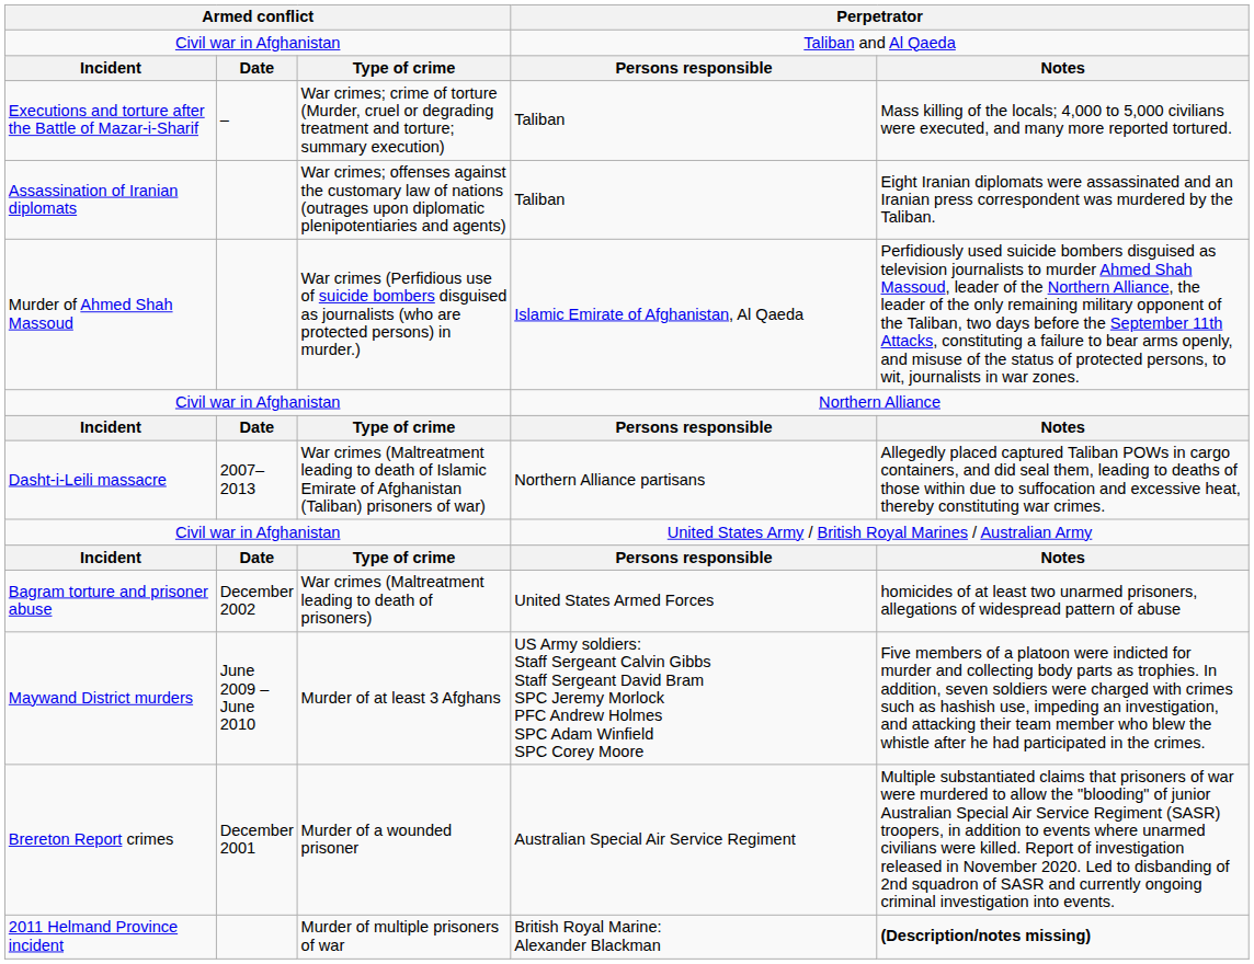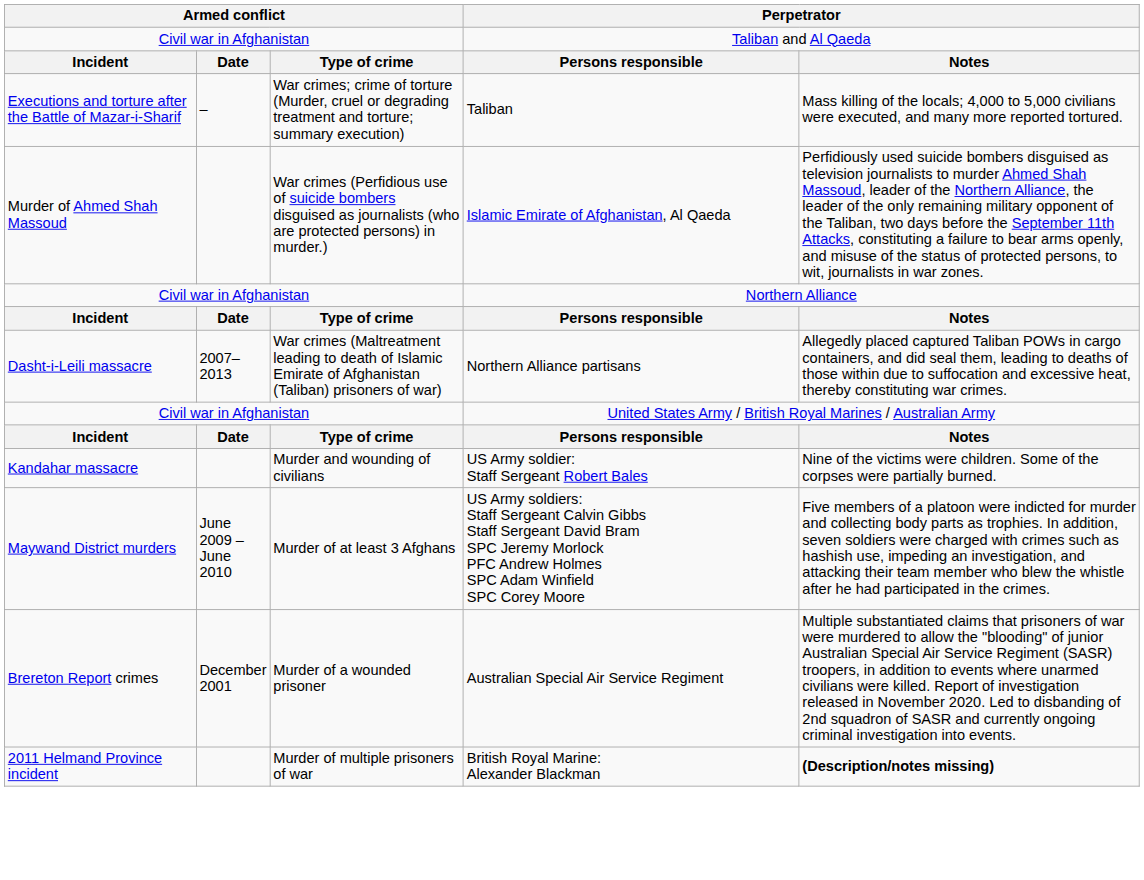 <table class=wikitable>
 <tr>
 <th colspan=3>Armed conflict</th>
 <th colspan=2>Perpetrator</th>
 </tr>
 <tr style="text-align:center;">
 <td colspan=3><a href='#'>Civil war in Afghanistan</a></td>
 <td colspan=2><a href='#'>Taliban</a> and <a href='#'>Al Qaeda</a></td>
 </tr>
 <tr>
 <th>Incident</th>
 <th>Date</th>
 <th>Type of crime</th>
 <th>Persons responsible</th>
 <th>Notes</th>
 </tr>
 <tr>
 <td style="width:18%;"><a href='#'>Executions and torture after the Battle of Mazar-i-Sharif</a></td>
 <td> – </td>
 <td style="width:18%;">War crimes; crime of torture (Murder, cruel or degrading treatment and torture; summary execution)</td>
 <td style="width:32%;">Taliban</td>
 <td style="width:32%;">Mass killing of the locals; 4,000 to 5,000 civilians were executed, and many more reported tortured.</td>
-</tr>
-<tr>
-<td><a href='#'>Assassination of Iranian diplomats</a></td>
-<td></td>
-<td>War crimes; offenses against the customary law of nations (outrages upon diplomatic plenipotentiaries and agents)</td>
-<td>Taliban</td>
-<td>Eight Iranian diplomats were assassinated and an Iranian press correspondent was murdered by the Taliban.</td>
 </tr>
 <tr>
 <td>Murder of <a href='#'>Ahmed Shah Massoud</a></td>
 <td></td>
 <td>War crimes (Perfidious use of <a href='#'>suicide bombers</a> disguised as journalists (who are protected persons) in murder.)</td>
 <td><a href='#'>Islamic Emirate of Afghanistan</a>, Al Qaeda</td>
 <td>Perfidiously used suicide bombers disguised as television journalists to murder <a href='#'>Ahmed Shah Massoud</a>, leader of the <a href='#'>Northern Alliance</a>, the leader of the only remaining military opponent of the Taliban, two days before the <a href='#'>September 11th Attacks</a>, constituting a failure to bear arms openly, and misuse of the status of protected persons, to wit, journalists in war zones.</td>
 </tr>
 <tr style="text-align:center;">
 <td colspan=3><a href='#'>Civil war in Afghanistan</a></td>
 <td colspan=2><a href='#'>Northern Alliance</a></td>
 </tr>
 <tr>
 <th>Incident</th>
 <th>Date</th>
 <th>Type of crime</th>
 <th>Persons responsible</th>
 <th>Notes</th>
 </tr>
 <tr>
 <td><a href='#'>Dasht-i-Leili massacre</a></td>
 <td>2007–2013</td>
 <td>War crimes (Maltreatment leading to death of Islamic Emirate of Afghanistan (Taliban) prisoners of war)</td>
 <td>Northern Alliance partisans</td>
 <td>Allegedly placed captured Taliban POWs in cargo containers, and did seal them, leading to deaths of those within due to suffocation and excessive heat, thereby constituting war crimes.</td>
 </tr>
 <tr style="text-align:center;">
 <td colspan=3><a href='#'>Civil war in Afghanistan</a></td>
 <td colspan=2><a href='#'>United States Army</a> / <a href='#'>British Royal Marines</a> / <a href='#'>Australian Army</a></td>
 </tr>
 <tr>
 <th>Incident</th>
 <th>Date</th>
 <th>Type of crime</th>
 <th>Persons responsible</th>
 <th>Notes</th>
 </tr>
 <tr>
-<td><a href='#'>Bagram torture and prisoner abuse</a></td>
-<td>December 2002</td>
-<td>War crimes (Maltreatment leading to death of prisoners)</td>
-<td>United States Armed Forces</td>
-<td>homicides of at least two unarmed prisoners, allegations of widespread pattern of abuse</td>
+<td><a href='#'>Kandahar massacre</a></td>
+<td></td>
+<td>Murder and wounding of civilians</td>
+<td>US Army soldier:<br>Staff Sergeant <a href='#'>Robert Bales</a></td>
+<td>Nine of the victims were children. Some of the corpses were partially burned.</td>
 </tr>
 <tr>
 <td><a href='#'>Maywand District murders</a></td>
 <td>June 2009 – June 2010</td>
 <td>Murder of at least 3 Afghans</td>
 <td>US Army soldiers:<br>Staff Sergeant Calvin Gibbs<br>Staff Sergeant David Bram<br>SPC Jeremy Morlock<br>PFC Andrew Holmes<br>SPC Adam Winfield<br>SPC Corey Moore</td>
 <td>Five members of a platoon were indicted for murder and collecting body parts as trophies. In addition, seven soldiers were charged with crimes such as hashish use, impeding an investigation, and attacking their team member who blew the whistle after he had participated in the crimes.</td>
 </tr>
 <tr>
 <td><a href='#'>Brereton Report</a> crimes</td>
 <td>December 2001</td>
 <td>Murder of a wounded prisoner</td>
 <td>Australian Special Air Service Regiment</td>
 <td>Multiple substantiated claims that prisoners of war were murdered to allow the "blooding" of junior Australian Special Air Service Regiment (SASR) troopers, in addition to events where unarmed civilians were killed. Report of investigation released in November 2020. Led to disbanding of 2nd squadron of SASR and currently ongoing criminal investigation into events.</td>
 </tr>
 <tr>
 <td><a href='#'>2011 Helmand Province incident</a></td>
 <td></td>
 <td>Murder of multiple prisoners of war</td>
 <td>British Royal Marine:<br>Alexander Blackman</td>
 <td><strong>(Description/notes missing)</strong></td>
 </tr>
 </table>
